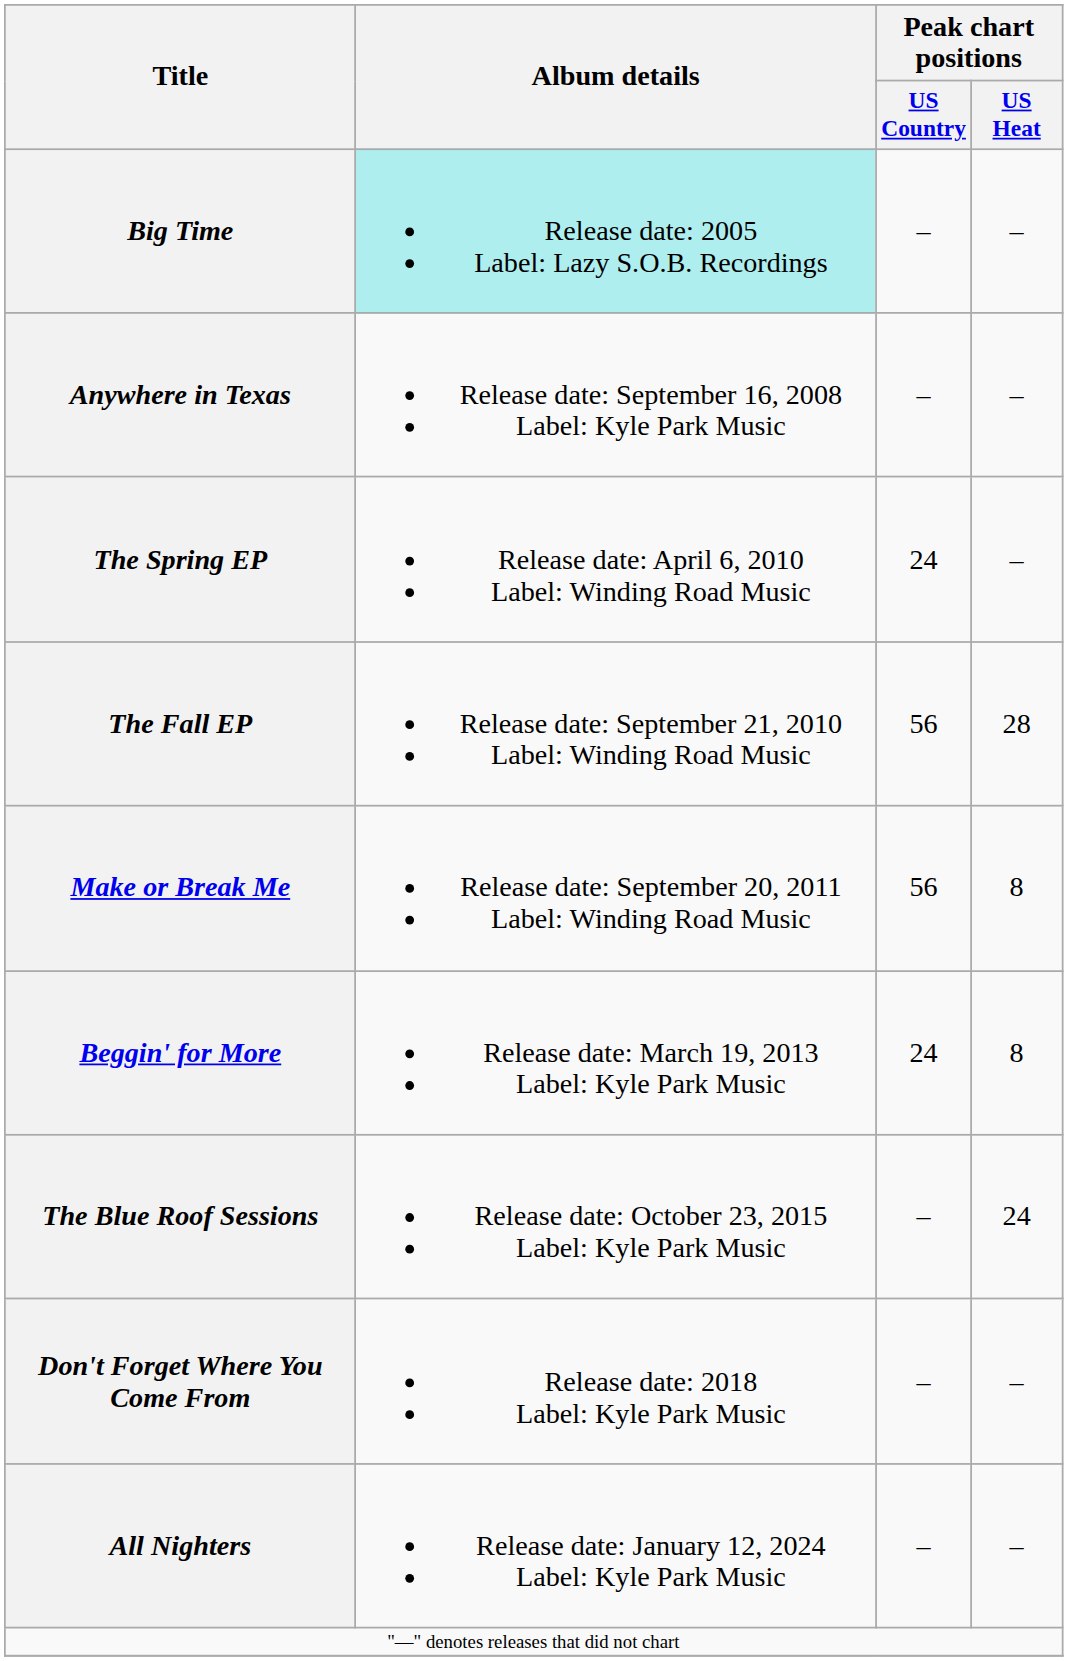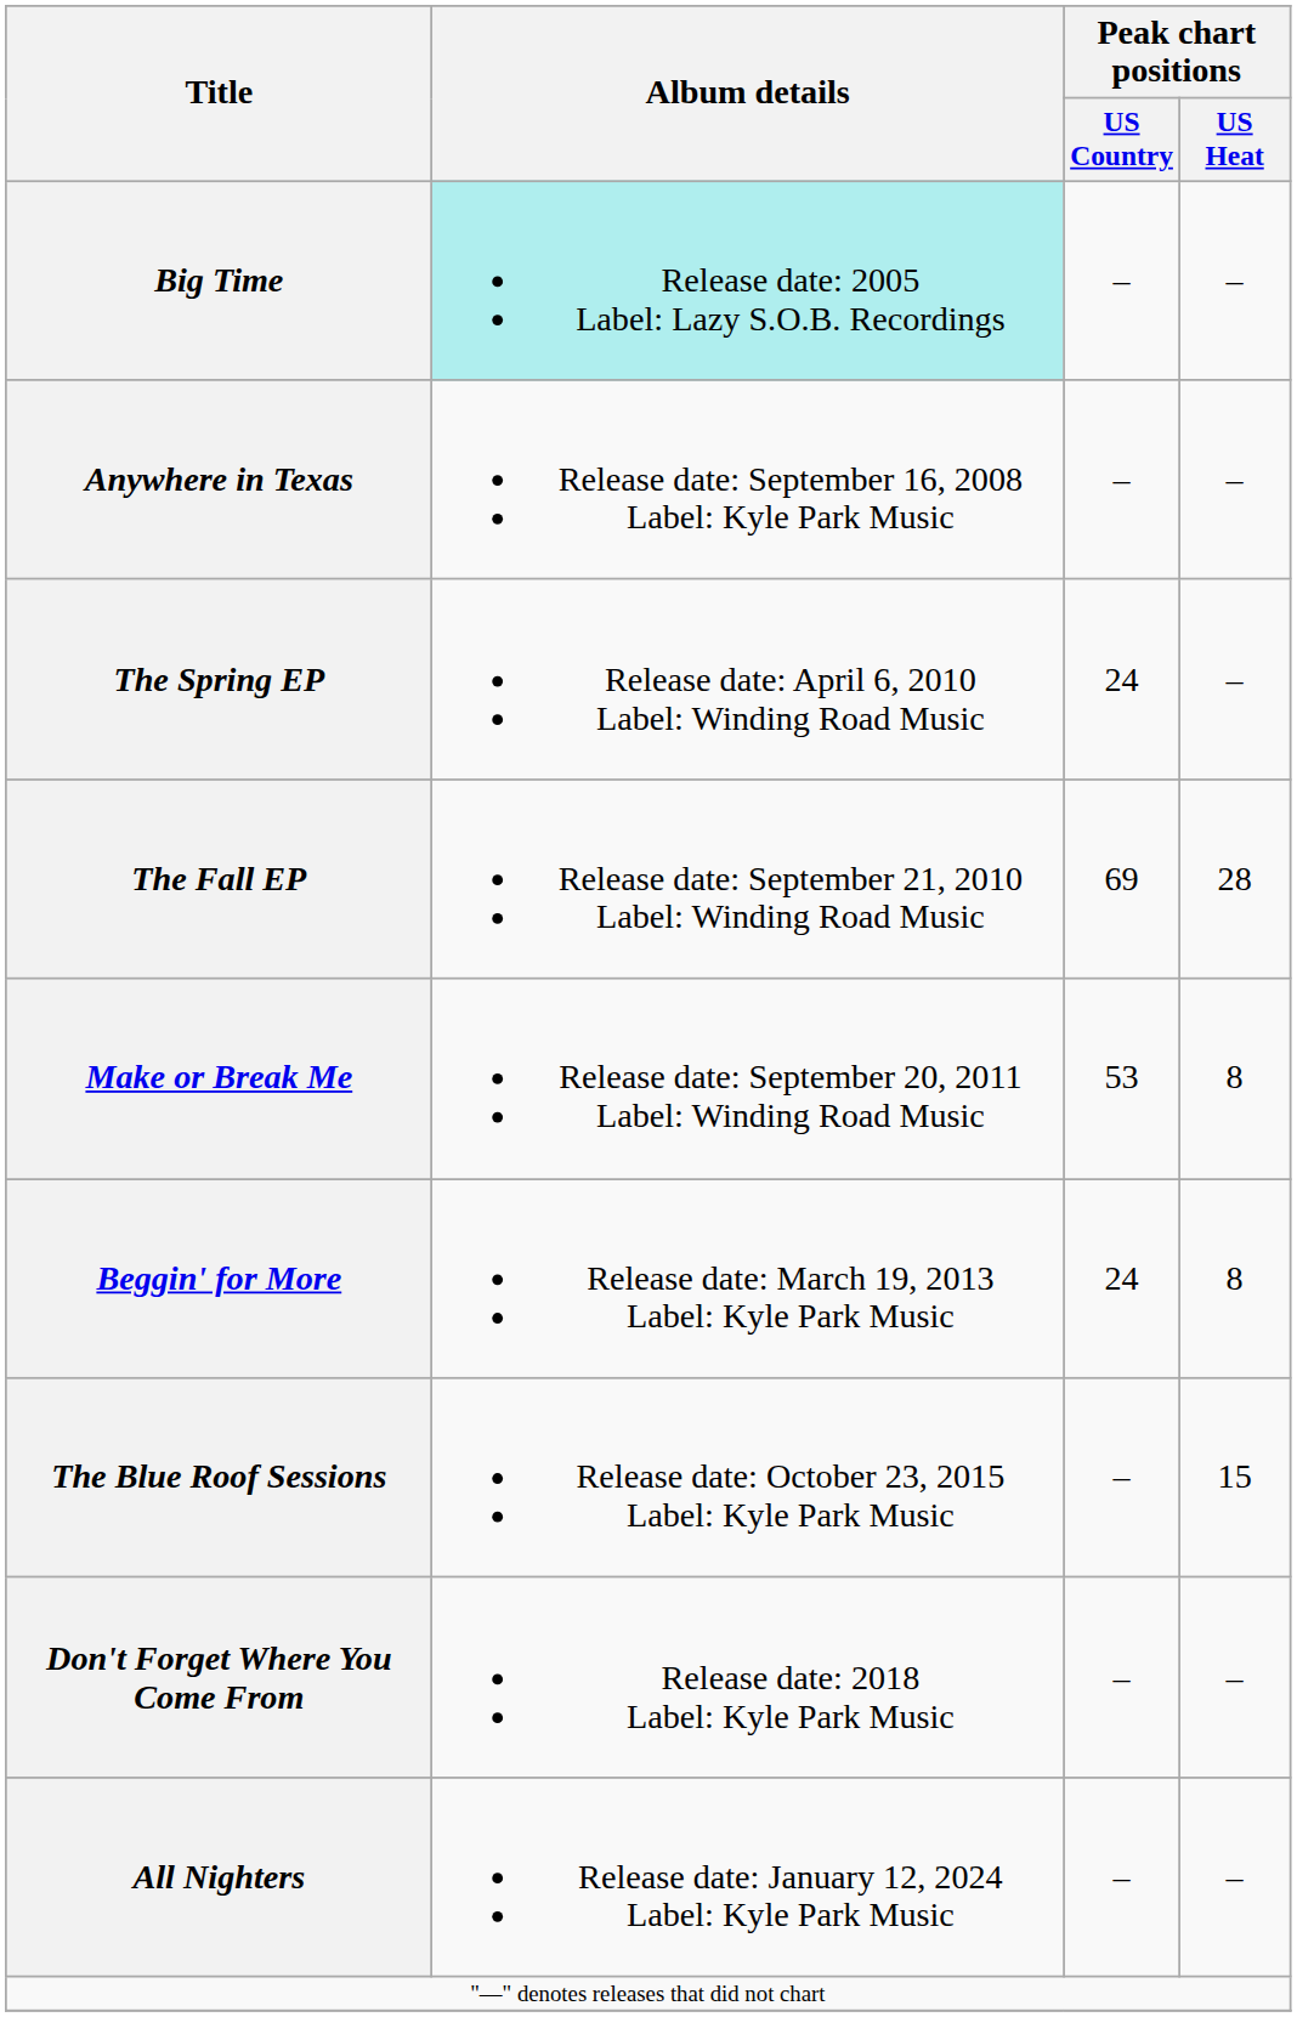 <table class="wikitable plainrowheaders" style="text-align:center;">
 <tr>
 <th rowspan="2" style="width:12em;">Title</th>
 <th rowspan="2" style="width:18em;">Album details</th>
 <th colspan="2">Peak chart positions</th>
 </tr>
 <tr style="font-size:smaller;">
 <th width="45"><a href='#'>US Country</a></th>
 <th width="45"><a href='#'>US<br>Heat</a></th>
 </tr>
 <tr>
 <th><em>Big Time</em></th>
 <td style="background: paleturquoise;"><br><ul><li>Release date: 2005</li><li>Label: Lazy S.O.B. Recordings</li></ul></td>
 <td>–</td>
 <td>–</td>
 </tr>
 <tr>
 <th><em>Anywhere in Texas</em></th>
 <td><br><ul><li>Release date: September 16, 2008</li><li>Label: Kyle Park Music</li></ul></td>
 <td>–</td>
 <td>–</td>
 </tr>
 <tr>
 <th><em>The Spring EP</em></th>
 <td><br><ul><li>Release date: April 6, 2010</li><li>Label: Winding Road Music</li></ul></td>
 <td>24</td>
 <td>–</td>
 </tr>
 <tr>
 <th><em>The Fall EP</em></th>
 <td><br><ul><li>Release date: September 21, 2010</li><li>Label: Winding Road Music</li></ul></td>
-<td>56</td>
+<td>69</td>
 <td>28</td>
 </tr>
 <tr>
 <th><em><a href='#'>Make or Break Me</a></em></th>
 <td><br><ul><li>Release date: September 20, 2011</li><li>Label: Winding Road Music</li></ul></td>
-<td>56</td>
+<td>53</td>
 <td>8</td>
 </tr>
 <tr>
 <th><em><a href='#'>Beggin' for More</a></em></th>
 <td><br><ul><li>Release date: March 19, 2013</li><li>Label: Kyle Park Music</li></ul></td>
 <td>24</td>
 <td>8</td>
 </tr>
 <tr>
 <th><em>The Blue Roof Sessions</em></th>
 <td><br><ul><li>Release date: October 23, 2015</li><li>Label: Kyle Park Music</li></ul></td>
 <td>–</td>
-<td>24</td>
+<td>15</td>
 </tr>
 <tr>
 <th><em>Don't Forget Where You Come From</em></th>
 <td><br><ul><li>Release date: 2018</li><li>Label: Kyle Park Music</li></ul></td>
 <td>–</td>
 <td>–</td>
 </tr>
 <tr>
 <th><em>All Nighters</em></th>
 <td><br><ul><li>Release date: January 12, 2024</li><li>Label: Kyle Park Music</li></ul></td>
 <td>–</td>
 <td>–</td>
 </tr>
 <tr>
 <td colspan="4" style="font-size:8pt">"—" denotes releases that did not chart</td>
 </tr>
 <tr>
 </tr>
 </table>
